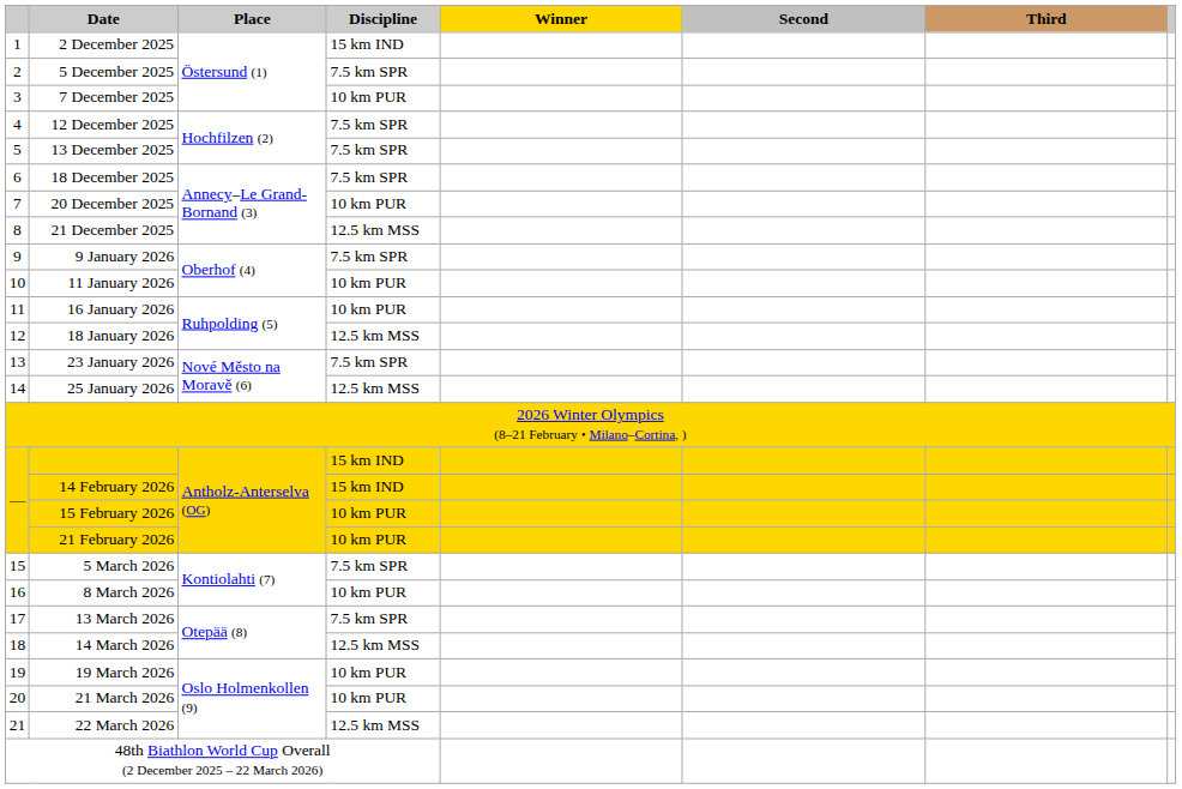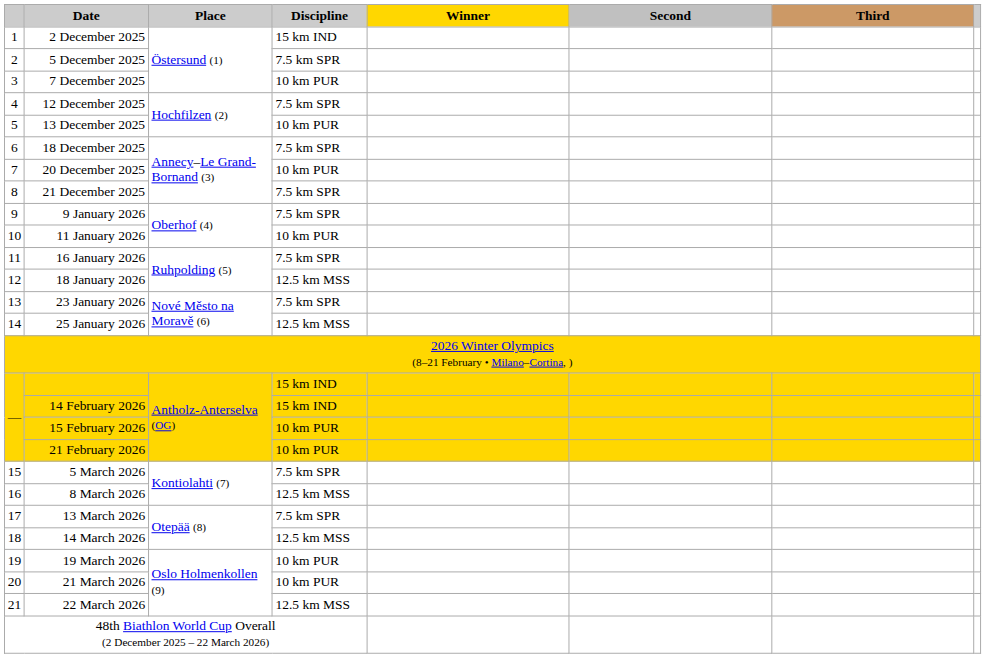 <table class="wikitable plainrowheaders" style="background:#fff; font-size:86%; line-height:16px; border:grey solid 1px; border-collapse:collapse;">
 <tr>
 <th scope="col" style="background:#ccc; width=20 px;"></th>
 <th scope="col" style="background:#ccc; width:120px;">Date</th>
 <th scope="col" style="background:#ccc; width:120px;">Place <br> </th>
 <th scope="col" style="background:#ccc; width:90px;">Discipline</th>
 <th scope="col" style="background:gold; width:200px;">Winner</th>
 <th scope="col" style="background:silver; width:200px;">Second</th>
 <th scope="col" style="background:#c96; width:200px;">Third</th>
 <th scope="col" style="background:#ccc; width=20 px;"></th>
 </tr>
 <tr>
 <td align="center">1</td>
 <td align="right">2 December 2025</td>
 <td rowspan=3> <a href='#'>Östersund</a> <small>(1)</small></td>
 <td>15 km IND</td>
 <td></td>
 <td></td>
 <td></td>
 <td></td>
 </tr>
 <tr>
 <td align="center">2</td>
 <td align="right">5 December 2025</td>
 <td>7.5 km SPR</td>
 <td></td>
 <td></td>
 <td></td>
 <td></td>
 </tr>
 <tr>
 <td align="center">3</td>
 <td align="right">7 December 2025</td>
 <td>10 km PUR</td>
 <td></td>
 <td></td>
 <td></td>
 <td></td>
 </tr>
 <tr>
 <td align="center">4</td>
 <td align="right">12 December 2025</td>
 <td rowspan=2> <a href='#'>Hochfilzen</a> <small>(2)</small></td>
 <td>7.5 km SPR</td>
 <td></td>
 <td></td>
 <td></td>
 <td></td>
 </tr>
 <tr>
 <td align="center">5</td>
 <td align="right">13 December 2025</td>
-<td>7.5 km SPR</td>
+<td>10 km PUR</td>
 <td></td>
 <td></td>
 <td></td>
 <td></td>
 </tr>
 <tr>
 <td align="center">6</td>
 <td align="right">18 December 2025</td>
 <td rowspan=3> <a href='#'>Annecy</a>–<a href='#'>Le Grand-Bornand</a> <small>(3)</small></td>
 <td>7.5 km SPR</td>
 <td></td>
 <td></td>
 <td></td>
 <td></td>
 </tr>
 <tr>
 <td align="center">7</td>
 <td align="right">20 December 2025</td>
 <td>10 km PUR</td>
 <td></td>
 <td></td>
 <td></td>
 <td></td>
 </tr>
 <tr>
 <td align="center">8</td>
 <td align="right">21 December 2025</td>
-<td>12.5 km MSS</td>
+<td>7.5 km SPR</td>
 <td></td>
 <td></td>
 <td></td>
 <td></td>
 </tr>
 <tr>
 <td align="center">9</td>
 <td align="right">9 January 2026</td>
 <td rowspan=2> <a href='#'>Oberhof</a> <small>(4)</small></td>
 <td>7.5 km SPR</td>
 <td></td>
 <td></td>
 <td></td>
 <td></td>
 </tr>
 <tr>
 <td align="center">10</td>
 <td align="right">11 January 2026</td>
 <td>10 km PUR</td>
 <td></td>
 <td></td>
 <td></td>
 <td></td>
 </tr>
 <tr>
 <td align="center">11</td>
 <td align="right">16 January 2026</td>
 <td rowspan=2> <a href='#'>Ruhpolding</a> <small>(5)</small></td>
-<td>10 km PUR</td>
+<td>7.5 km SPR</td>
 <td></td>
 <td></td>
 <td></td>
 <td></td>
 </tr>
 <tr>
 <td align="center">12</td>
 <td align="right">18 January 2026</td>
 <td>12.5 km MSS</td>
 <td></td>
 <td></td>
 <td></td>
 <td></td>
 </tr>
 <tr>
 <td align="center">13</td>
 <td align="right">23 January 2026</td>
 <td rowspan=2> <a href='#'>Nové Město na Moravě</a> <small>(6)</small></td>
 <td>7.5 km SPR</td>
 <td></td>
 <td></td>
 <td></td>
 <td></td>
 </tr>
 <tr>
 <td align="center">14</td>
 <td align="right">25 January 2026</td>
 <td>12.5 km MSS</td>
 <td></td>
 <td></td>
 <td></td>
 <td></td>
 </tr>
 <tr style="background:gold">
 <td align=center colspan=8> <a href='#'>2026 Winter Olympics</a><br><small>(8–21 February • <a href='#'>Milano</a>–<a href='#'>Cortina</a>, )</small></td>
 </tr>
 <tr style="background:gold">
 <td align="center" rowspan=4>—</td>
 <td align="right"></td>
 <td rowspan=4> <a href='#'>Antholz-Anterselva</a> <small>(<a href='#'>OG</a>)</small></td>
 <td>15 km IND</td>
 <td></td>
 <td></td>
 <td></td>
 <td></td>
 </tr>
 <tr style="background:gold">
 <td align="right">14 February 2026</td>
 <td>15 km IND</td>
 <td></td>
 <td></td>
 <td></td>
 <td></td>
 </tr>
 <tr style="background:gold">
 <td align="right">15 February 2026</td>
 <td>10 km PUR</td>
 <td></td>
 <td></td>
 <td></td>
 <td></td>
 </tr>
 <tr style="background:gold">
 <td align="right">21 February 2026</td>
 <td>10 km PUR</td>
 <td></td>
 <td></td>
 <td></td>
 <td></td>
 </tr>
 <tr>
 <td align="center">15</td>
 <td align="right">5 March 2026</td>
 <td rowspan=2> <a href='#'>Kontiolahti</a> <small>(7)</small></td>
 <td>7.5 km SPR</td>
 <td></td>
 <td></td>
 <td></td>
 <td></td>
 </tr>
 <tr>
 <td align="center">16</td>
 <td align="right">8 March 2026</td>
-<td>10 km PUR</td>
+<td>12.5 km MSS</td>
 <td></td>
 <td></td>
 <td></td>
 <td></td>
 </tr>
 <tr>
 <td align="center">17</td>
 <td align="right">13 March 2026</td>
 <td rowspan=2> <a href='#'>Otepää</a> <small>(8)</small></td>
 <td>7.5 km SPR</td>
 <td></td>
 <td></td>
 <td></td>
 <td></td>
 </tr>
 <tr>
 <td align="center">18</td>
 <td align="right">14 March 2026</td>
 <td>12.5 km MSS</td>
 <td></td>
 <td></td>
 <td></td>
 <td></td>
 </tr>
 <tr>
 <td align="center">19</td>
 <td align="right">19 March 2026</td>
 <td rowspan=3> <a href='#'>Oslo Holmenkollen</a> <small>(9)</small></td>
 <td>10 km PUR</td>
 <td></td>
 <td></td>
 <td></td>
 <td></td>
 </tr>
 <tr>
 <td align="center">20</td>
 <td align="right">21 March 2026</td>
 <td>10 km PUR</td>
 <td></td>
 <td></td>
 <td></td>
 <td></td>
 </tr>
 <tr>
 <td align="center">21</td>
 <td align="right">22 March 2026</td>
 <td>12.5 km MSS</td>
 <td></td>
 <td></td>
 <td></td>
 <td></td>
 </tr>
 <tr bgcolor="#FFFFFF">
 <td colspan="4" align="center">48th <a href='#'>Biathlon World Cup</a> Overall<br><small>(2 December 2025 – 22 March 2026)</small></td>
 <td></td>
 <td></td>
 <td></td>
 <td></td>
 </tr>
 </table>
